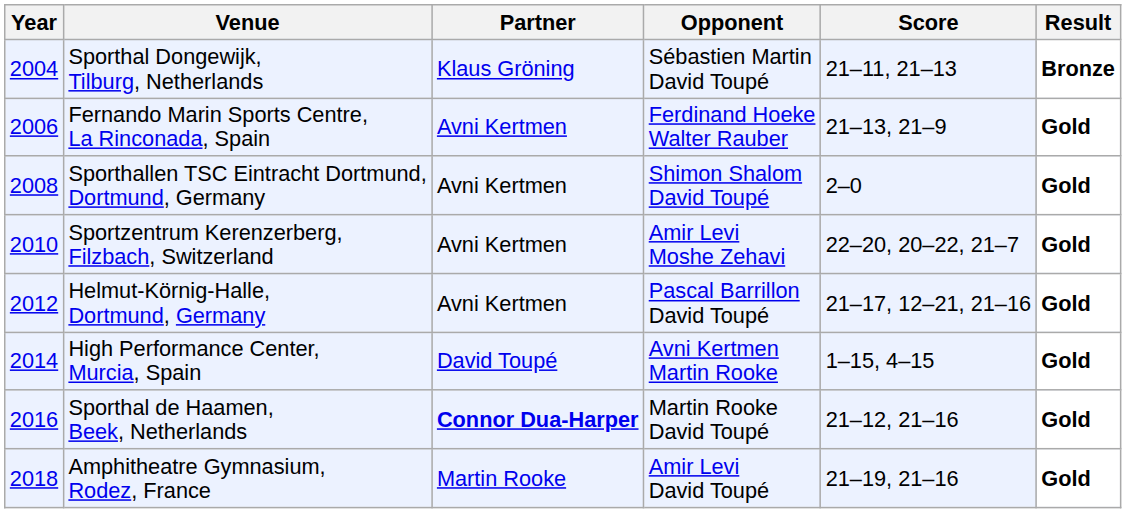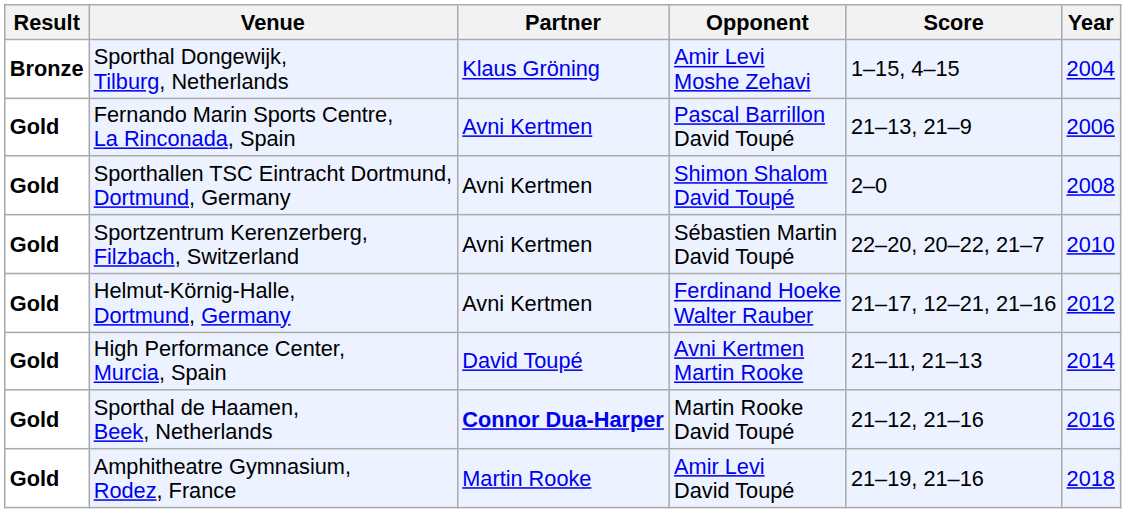 <table class="sortable wikitable" style="font-size: 90%;">
 <tr>
-<th>Year</th>
+<th>Result</th>
 <th>Venue</th>
 <th>Partner</th>
 <th>Opponent</th>
 <th>Score</th>
-<th>Result</th>
+<th>Year</th>
 </tr>
 <tr style="background:#ECF2FF">
-<td align="center"><a href='#'>2004</a></td>
+<td style="text-align:left; background:white"> <strong>Bronze</strong></td>
 <td align="left">Sporthal Dongewijk,<br><a href='#'>Tilburg</a>, Netherlands</td>
 <td> <a href='#'>Klaus Gröning</a></td>
-<td align="left"> Sébastien Martin<br> David Toupé</td>
-<td align="left">21–11, 21–13</td>
-<td style="text-align:left; background:white"> <strong>Bronze</strong></td>
+<td align="left"> <a href='#'>Amir Levi</a><br> <a href='#'>Moshe Zehavi</a></td>
+<td align="left">1–15, 4–15</td>
+<td align="center"><a href='#'>2004</a></td>
 </tr>
 <tr style="background:#ECF2FF">
-<td align="center"><a href='#'>2006</a></td>
+<td style="text-align:left; background:white"> <strong>Gold</strong></td>
 <td align="left">Fernando Marin Sports Centre,<br><a href='#'>La Rinconada</a>, Spain</td>
 <td> <a href='#'>Avni Kertmen</a></td>
-<td align="left"> <a href='#'>Ferdinand Hoeke</a><br> <a href='#'>Walter Rauber</a></td>
+<td align="left"> <a href='#'>Pascal Barrillon</a><br> David Toupé</td>
 <td align="left">21–13, 21–9</td>
-<td style="text-align:left; background:white"> <strong>Gold</strong></td>
+<td align="center"><a href='#'>2006</a></td>
 </tr>
 <tr style="background:#ECF2FF">
-<td align="center"><a href='#'>2008</a></td>
+<td style="text-align:left; background:white"> <strong>Gold</strong></td>
 <td align="left">Sporthallen TSC Eintracht Dortmund,<br><a href='#'>Dortmund</a>, Germany</td>
 <td> Avni Kertmen</td>
 <td align="left"> <a href='#'>Shimon Shalom</a><br> <a href='#'>David Toupé</a></td>
 <td align="left">2–0</td>
-<td style="text-align:left; background:white"> <strong>Gold</strong></td>
+<td align="center"><a href='#'>2008</a></td>
 </tr>
 <tr style="background:#ECF2FF">
-<td align="center"><a href='#'>2010</a></td>
+<td style="text-align:left; background:white"> <strong>Gold</strong></td>
 <td align="left">Sportzentrum Kerenzerberg,<br><a href='#'>Filzbach</a>, Switzerland</td>
 <td> Avni Kertmen</td>
-<td align="left"> <a href='#'>Amir Levi</a><br> <a href='#'>Moshe Zehavi</a></td>
+<td align="left"> Sébastien Martin<br> David Toupé</td>
 <td align="left">22–20, 20–22, 21–7</td>
-<td style="text-align:left; background:white"> <strong>Gold</strong></td>
+<td align="center"><a href='#'>2010</a></td>
 </tr>
 <tr style="background:#ECF2FF">
-<td align="center"><a href='#'>2012</a></td>
+<td style="text-align:left; background:white"> <strong>Gold</strong></td>
 <td align="left">Helmut-Körnig-Halle,<br><a href='#'>Dortmund</a>, <a href='#'>Germany</a></td>
 <td> Avni Kertmen</td>
-<td align="left"> <a href='#'>Pascal Barrillon</a><br> David Toupé</td>
+<td align="left"> <a href='#'>Ferdinand Hoeke</a><br> <a href='#'>Walter Rauber</a></td>
 <td align="left">21–17, 12–21, 21–16</td>
-<td style="text-align:left; background:white"> <strong>Gold</strong></td>
+<td align="center"><a href='#'>2012</a></td>
 </tr>
 <tr style="background:#ECF2FF">
-<td align="center"><a href='#'>2014</a></td>
+<td style="text-align:left; background:white"> <strong>Gold</strong></td>
 <td align="left">High Performance Center,<br><a href='#'>Murcia</a>, Spain</td>
 <td> <a href='#'>David Toupé</a></td>
 <td align="left"> <a href='#'>Avni Kertmen</a><br> <a href='#'>Martin Rooke</a></td>
-<td align="left">1–15, 4–15</td>
-<td style="text-align:left; background:white"> <strong>Gold</strong></td>
+<td align="left">21–11, 21–13</td>
+<td align="center"><a href='#'>2014</a></td>
 </tr>
 <tr style="background:#ECF2FF">
-<td align="center"><a href='#'>2016</a></td>
+<td style="text-align:left; background:white"> <strong>Gold</strong></td>
 <td align="left">Sporthal de Haamen,<br><a href='#'>Beek</a>, Netherlands</td>
 <td><strong> <a href='#'>Connor Dua-Harper</a></strong></td>
 <td align="left"> Martin Rooke<br> David Toupé</td>
 <td align="left">21–12, 21–16</td>
-<td style="text-align:left; background:white"> <strong>Gold</strong></td>
+<td align="center"><a href='#'>2016</a></td>
 </tr>
 <tr style="background:#ECF2FF">
-<td align="center"><a href='#'>2018</a></td>
+<td style="text-align:left; background:white"> <strong>Gold</strong></td>
 <td align="left">Amphitheatre Gymnasium,<br><a href='#'>Rodez</a>, France</td>
 <td> <a href='#'>Martin Rooke</a></td>
 <td align="left"> <a href='#'>Amir Levi</a><br> David Toupé</td>
 <td align="left">21–19, 21–16</td>
-<td style="text-align:left; background:white"> <strong>Gold</strong></td>
+<td align="center"><a href='#'>2018</a></td>
 </tr>
 </table>
